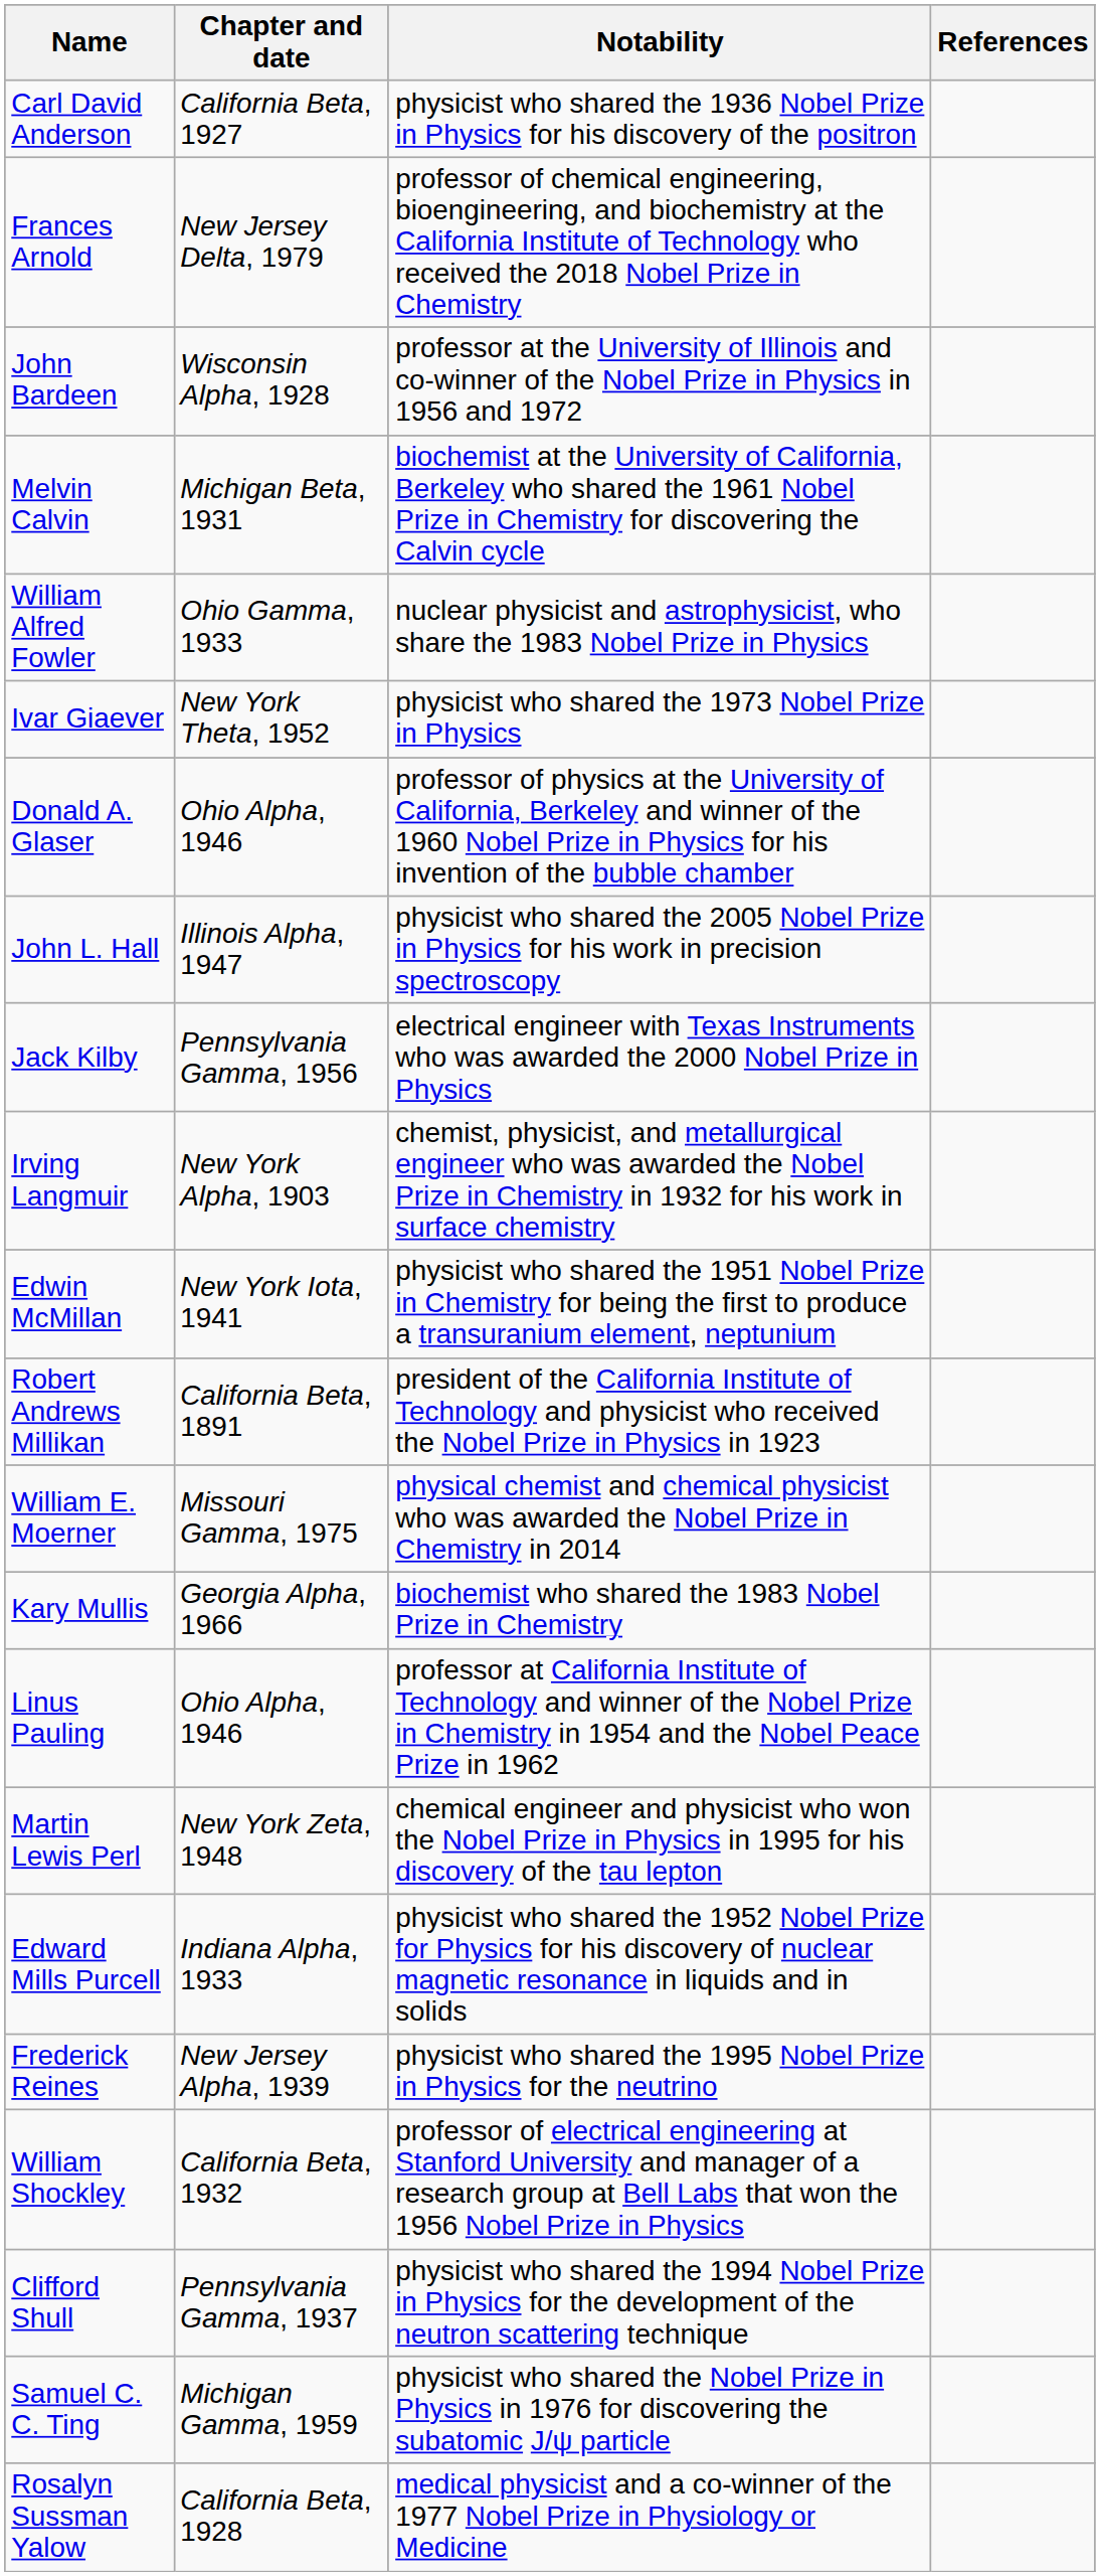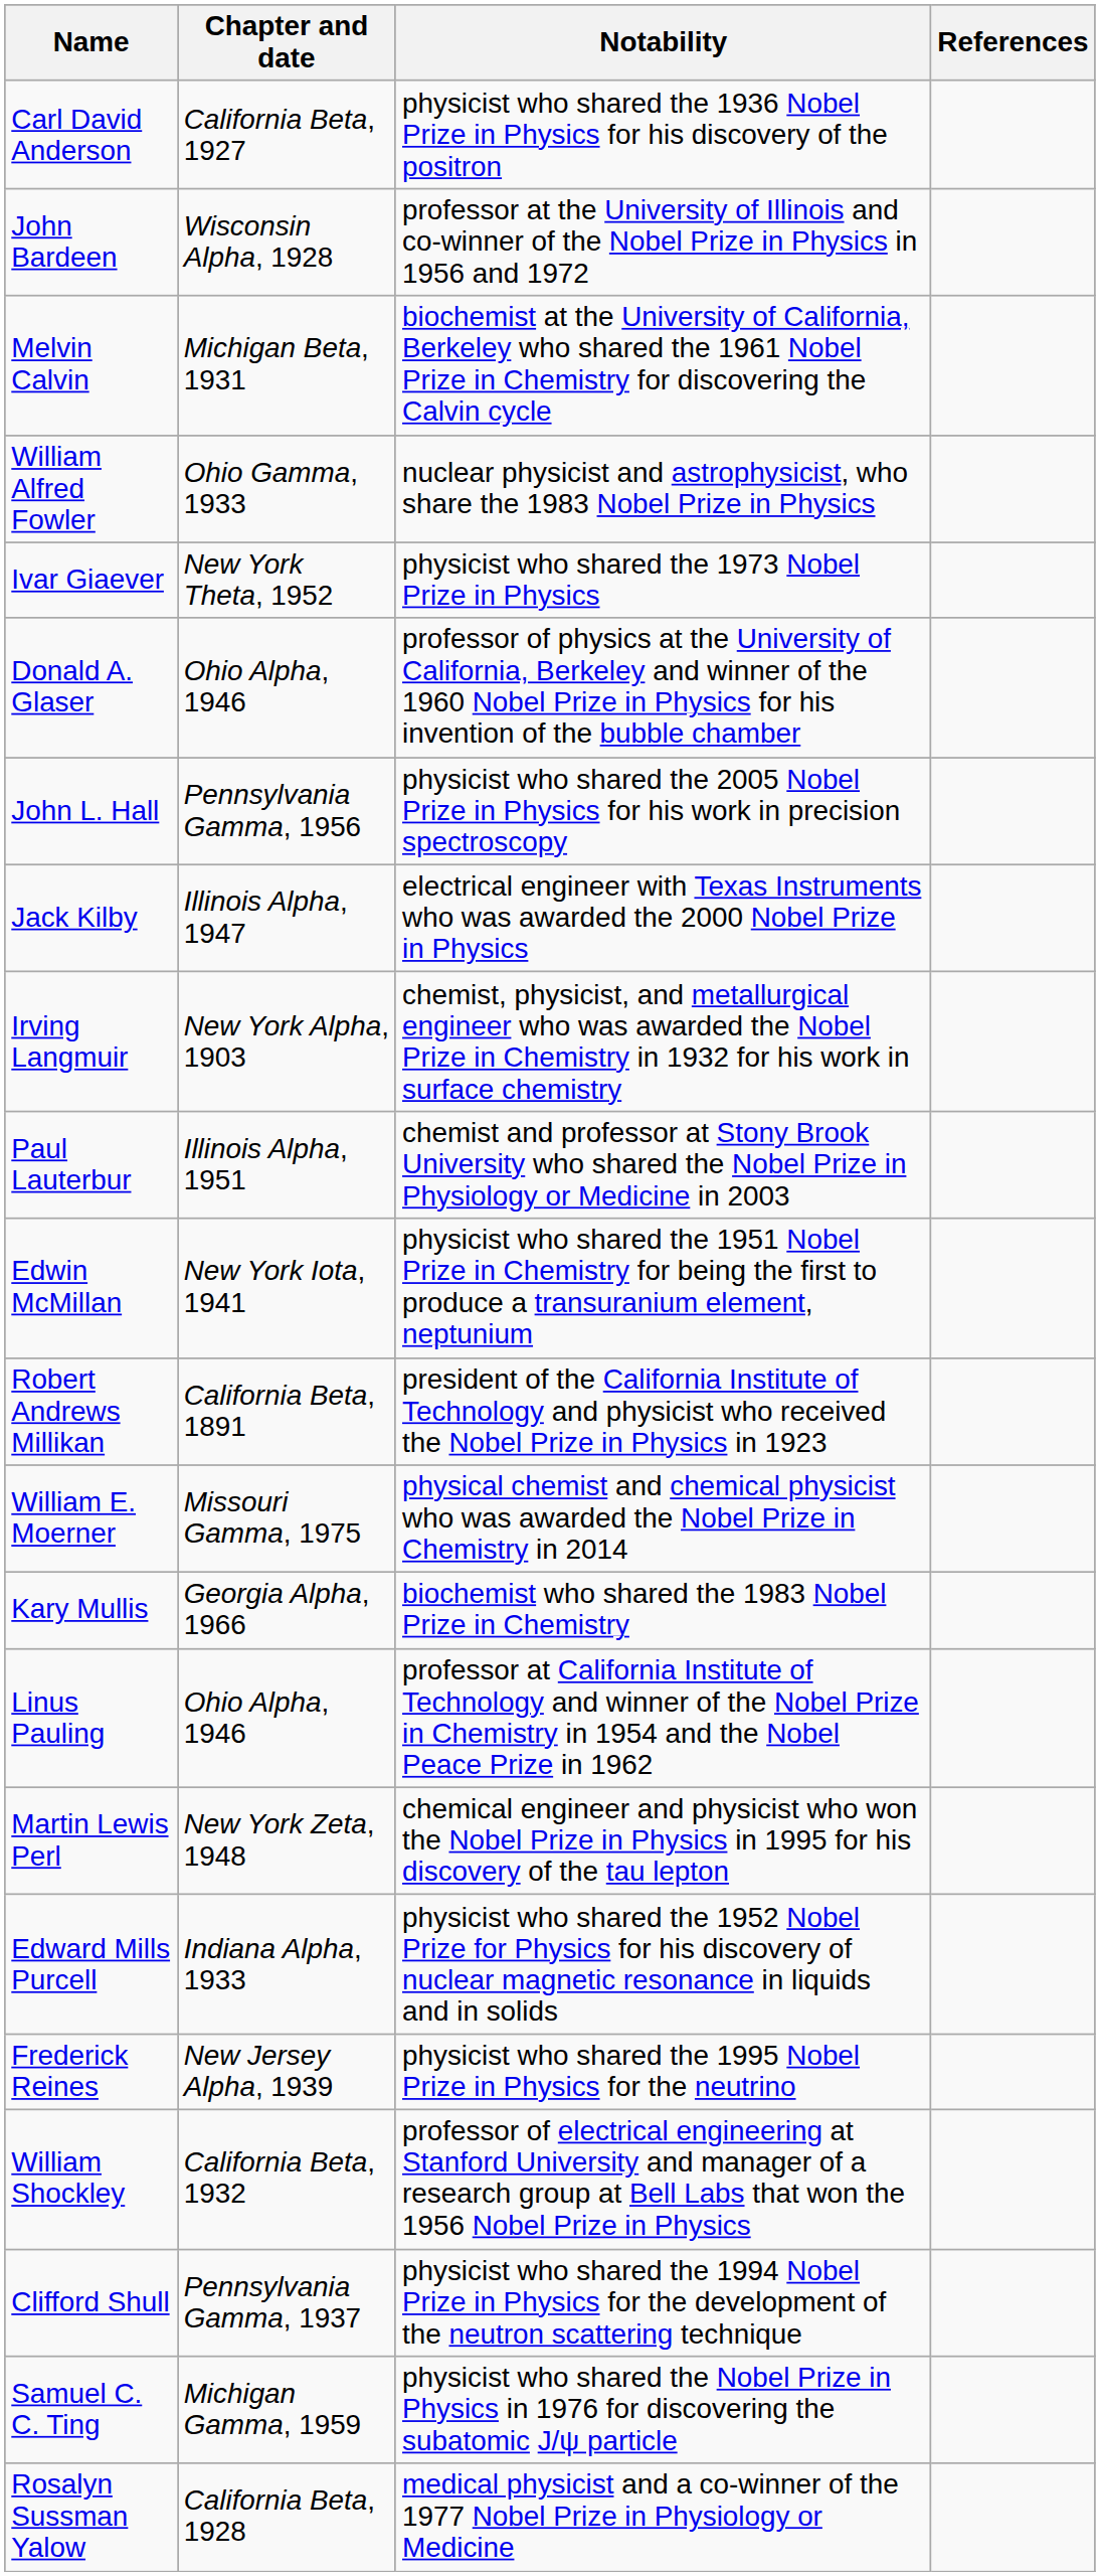 <table class="wikitable sortable" " style="width:100%;">
 <tr>
 <th>Name</th>
 <th>Chapter and date</th>
 <th>Notability</th>
 <th>References</th>
 </tr>
 <tr>
 <td><a href='#'>Carl David Anderson</a></td>
 <td><em>California Beta</em>, 1927</td>
 <td>physicist who shared the 1936 <a href='#'>Nobel Prize in Physics</a> for his discovery of the <a href='#'>positron</a></td>
-<td></td>
-</tr>
-<tr>
-<td><a href='#'>Frances Arnold</a></td>
-<td><em>New Jersey Delta</em>, 1979</td>
-<td>professor of chemical engineering, bioengineering, and biochemistry at the <a href='#'>California Institute of Technology</a> who received the 2018 <a href='#'>Nobel Prize in Chemistry</a></td>
 <td></td>
 </tr>
 <tr>
 <td><a href='#'>John Bardeen</a></td>
 <td><em>Wisconsin Alpha</em>, 1928</td>
 <td>professor at the <a href='#'>University of Illinois</a> and co-winner of the <a href='#'>Nobel Prize in Physics</a> in 1956 and 1972</td>
 <td></td>
 </tr>
 <tr>
 <td><a href='#'>Melvin Calvin</a></td>
 <td><em>Michigan</em> <em>Beta</em>, 1931</td>
 <td><a href='#'>biochemist</a> at the <a href='#'>University of California, Berkeley</a> who shared the 1961 <a href='#'>Nobel Prize in Chemistry</a> for discovering the <a href='#'>Calvin cycle</a></td>
 <td></td>
 </tr>
 <tr>
 <td><a href='#'>William Alfred Fowler</a></td>
 <td><em>Ohio Gamma</em>, 1933</td>
 <td>nuclear physicist and <a href='#'>astrophysicist</a>, who share the 1983 <a href='#'>Nobel Prize in Physics</a></td>
 <td></td>
 </tr>
 <tr>
 <td><a href='#'>Ivar Giaever</a></td>
 <td><em>New York Theta</em>, 1952</td>
 <td>physicist who shared the 1973 <a href='#'>Nobel Prize in Physics</a></td>
 <td></td>
 </tr>
 <tr>
 <td><a href='#'>Donald A. Glaser</a></td>
 <td><em>Ohio Alpha</em>, 1946</td>
 <td>professor of physics at the <a href='#'>University of California, Berkeley</a> and winner of the 1960 <a href='#'>Nobel Prize in Physics</a> for his invention of the <a href='#'>bubble chamber</a></td>
 <td></td>
 </tr>
 <tr>
 <td><a href='#'>John L. Hall</a></td>
-<td><em>Illinois Alpha</em>, 1947</td>
+<td><em>Pennsylvania Gamma</em>, 1956</td>
 <td>physicist who shared the 2005 <a href='#'>Nobel Prize in Physics</a> for his work in precision <a href='#'>spectroscopy</a></td>
 <td></td>
 </tr>
 <tr>
 <td><a href='#'>Jack Kilby</a></td>
-<td><em>Pennsylvania Gamma</em>, 1956</td>
+<td><em>Illinois Alpha</em>, 1947</td>
 <td>electrical engineer with <a href='#'>Texas Instruments</a> who was awarded the 2000 <a href='#'>Nobel Prize in Physics</a></td>
 <td></td>
 </tr>
 <tr>
 <td><a href='#'>Irving Langmuir</a></td>
 <td><em>New York Alpha</em>, 1903</td>
 <td>chemist, physicist, and <a href='#'>metallurgical engineer</a> who was awarded the <a href='#'>Nobel Prize in Chemistry</a> in 1932 for his work in <a href='#'>surface chemistry</a></td>
+<td></td>
+</tr>
+<tr>
+<td><a href='#'>Paul Lauterbur</a></td>
+<td><em>Illinois Alpha</em>, 1951</td>
+<td>chemist and professor at <a href='#'>Stony Brook University</a> who shared the <a href='#'>Nobel Prize in Physiology or Medicine</a> in 2003</td>
 <td></td>
 </tr>
 <tr>
 <td><a href='#'>Edwin McMillan</a></td>
 <td><em>New York Iota</em>, 1941</td>
 <td>physicist who shared the 1951 <a href='#'>Nobel Prize in Chemistry</a> for being the first to produce a <a href='#'>transuranium element</a>, <a href='#'>neptunium</a></td>
 <td></td>
 </tr>
 <tr>
 <td><a href='#'>Robert Andrews Millikan</a></td>
 <td><em>California Beta</em>, 1891</td>
 <td>president of the <a href='#'>California Institute of Technology</a> and physicist who received the <a href='#'>Nobel Prize in Physics</a> in 1923</td>
 <td></td>
 </tr>
 <tr>
 <td><a href='#'>William E. Moerner</a></td>
 <td><em>Missouri Gamma</em>, 1975</td>
 <td><a href='#'>physical chemist</a> and <a href='#'>chemical physicist</a> who was awarded the <a href='#'>Nobel Prize in Chemistry</a> in 2014</td>
 <td></td>
 </tr>
 <tr>
 <td><a href='#'>Kary Mullis</a></td>
 <td><em>Georgia Alpha</em>, 1966</td>
 <td><a href='#'>biochemist</a> who shared the 1983 <a href='#'>Nobel Prize in Chemistry</a></td>
 <td></td>
 </tr>
 <tr>
 <td><a href='#'>Linus Pauling</a></td>
 <td><em>Ohio Alpha</em>, 1946</td>
 <td>professor at <a href='#'>California Institute of Technology</a> and winner of the <a href='#'>Nobel Prize in Chemistry</a> in 1954 and the <a href='#'>Nobel Peace Prize</a> in 1962</td>
 <td></td>
 </tr>
 <tr>
 <td><a href='#'>Martin Lewis Perl</a></td>
 <td><em>New York Zeta</em>, 1948</td>
 <td>chemical engineer and physicist who won the <a href='#'>Nobel Prize in Physics</a> in 1995 for his <a href='#'>discovery</a> of the <a href='#'>tau lepton</a></td>
 <td></td>
 </tr>
 <tr>
 <td><a href='#'>Edward Mills Purcell</a></td>
 <td><em>Indiana Alpha</em>, 1933</td>
 <td>physicist who shared the 1952 <a href='#'>Nobel Prize for Physics</a> for his discovery of <a href='#'>nuclear magnetic resonance</a> in liquids and in solids</td>
 <td></td>
 </tr>
 <tr>
 <td><a href='#'>Frederick Reines</a></td>
 <td><em>New Jersey Alpha</em>, 1939</td>
 <td>physicist who shared the 1995 <a href='#'>Nobel Prize in Physics</a> for the <a href='#'>neutrino</a></td>
 <td></td>
 </tr>
 <tr>
 <td><a href='#'>William Shockley</a></td>
 <td><em>California Beta</em>, 1932</td>
 <td>professor of <a href='#'>electrical engineering</a> at <a href='#'>Stanford University</a> and manager of a research group at <a href='#'>Bell Labs</a> that won the 1956 <a href='#'>Nobel Prize in Physics</a></td>
 <td></td>
 </tr>
 <tr>
 <td><a href='#'>Clifford Shull</a></td>
 <td><em>Pennsylvania Gamma</em>, 1937</td>
 <td>physicist who shared the 1994 <a href='#'>Nobel Prize in Physics</a> for the development of the <a href='#'>neutron scattering</a> technique</td>
 <td></td>
 </tr>
 <tr>
 <td><a href='#'>Samuel C. C. Ting</a></td>
 <td><em>Michigan Gamma</em>, 1959</td>
 <td>physicist who shared the <a href='#'>Nobel Prize in Physics</a> in 1976 for discovering the <a href='#'>subatomic</a> <a href='#'>J/ψ particle</a></td>
 <td></td>
 </tr>
 <tr>
 <td><a href='#'>Rosalyn Sussman Yalow</a></td>
 <td><em>California Beta</em>, 1928</td>
 <td><a href='#'>medical physicist</a> and a co-winner of the 1977 <a href='#'>Nobel Prize in Physiology or Medicine</a></td>
 <td></td>
 </tr>
 </table>
